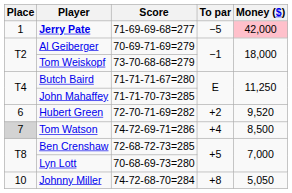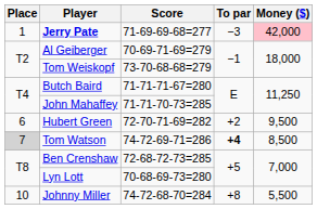 <table class=wikitable>
 <tr>
 <th>Place</th>
 <th>Player</th>
 <th>Score</th>
 <th>To par</th>
 <th>Money (<a href='#'>$</a>)</th>
 </tr>
 <tr>
 <td align=center>1</td>
 <td> <strong><a href='#'>Jerry Pate</a></strong></td>
 <td>71-69-69-68=277</td>
-<td align=center>−5</td>
+<td align=center>−3</td>
 <td align=center style="background: pink;">42,000</td>
 </tr>
 <tr>
 <td rowspan=2 align=center>T2</td>
 <td> <a href='#'>Al Geiberger</a></td>
 <td>70-69-71-69=279</td>
 <td rowspan=2 align=center>−1</td>
 <td rowspan=2 align=center>18,000</td>
 </tr>
 <tr>
 <td> <a href='#'>Tom Weiskopf</a></td>
 <td>73-70-68-68=279</td>
 </tr>
 <tr>
 <td rowspan=2 align=center>T4</td>
 <td> <a href='#'>Butch Baird</a></td>
 <td>71-71-71-67=280</td>
 <td rowspan=2 align=center>E</td>
 <td rowspan=2 align=center>11,250</td>
 </tr>
 <tr>
 <td> <a href='#'>John Mahaffey</a></td>
 <td>71-71-70-73=285</td>
 </tr>
 <tr>
 <td align=center>6</td>
 <td> <a href='#'>Hubert Green</a></td>
 <td>72-70-71-69=282</td>
 <td align=center>+2</td>
-<td align=center>9,520</td>
+<td align=center>9,500</td>
 </tr>
 <tr>
 <td align=center style="background: lightgrey;">7</td>
 <td> <a href='#'>Tom Watson</a></td>
 <td>74-72-69-71=286</td>
-<td align=center>+4</td>
+<td align=center><strong>+4</strong></td>
 <td align=center>8,500</td>
 </tr>
 <tr>
 <td rowspan=2 align=center>T8</td>
 <td> <a href='#'>Ben Crenshaw</a></td>
 <td>72-68-72-73=285</td>
 <td rowspan=2 align=center>+5</td>
 <td rowspan=2 align=center>7,000</td>
 </tr>
 <tr>
 <td> <a href='#'>Lyn Lott</a></td>
 <td>70-68-69-73=280</td>
 </tr>
 <tr>
 <td align=center>10</td>
 <td> <a href='#'>Johnny Miller</a></td>
 <td>74-72-68-70=284</td>
 <td align=center>+8</td>
-<td align=center>5,050</td>
+<td align=center>5,500</td>
 </tr>
 </table>
